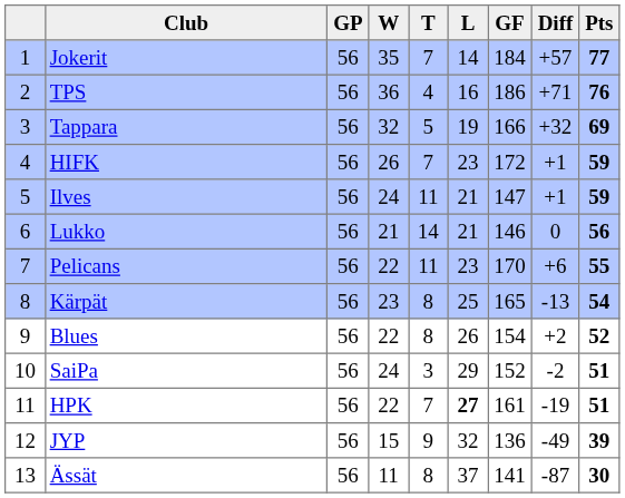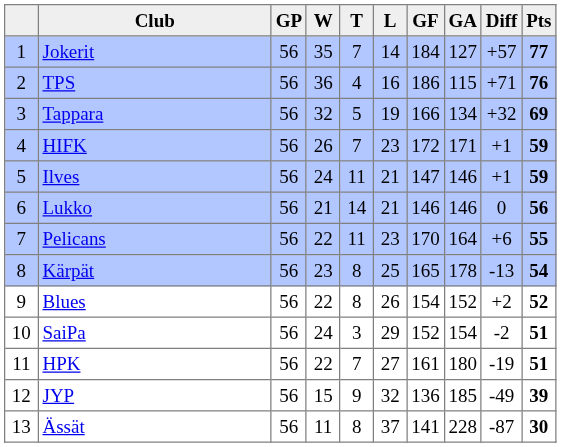 <table cellpadding="3" cellspacing="0" border="1" style="font-size: 95%; text-align: center; border: gray solid 1px; border-collapse: collapse;" width="50%">
 <tr bgcolor=#efefef>
 <th width="20"></th>
 <th width="185">Club</th>
 <th width="20">GP</th>
 <th width="20">W</th>
 <th width="20">T</th>
 <th width="20">L</th>
 <th width="20">GF</th>
+<th width="20">GA</th>
 <th width="20">Diff</th>
 <th width="20">Pts</th>
 </tr>
 <tr bgcolor="B2C6FF">
 <td>1</td>
 <td align="left"><a href='#'>Jokerit</a></td>
 <td>56</td>
 <td>35</td>
 <td>7</td>
 <td>14</td>
 <td>184</td>
+<td>127</td>
 <td>+57</td>
 <td><strong>77</strong></td>
 </tr>
 <tr bgcolor="B2C6FF">
 <td>2</td>
 <td align="left"><a href='#'>TPS</a></td>
 <td>56</td>
 <td>36</td>
 <td>4</td>
 <td>16</td>
 <td>186</td>
+<td>115</td>
 <td>+71</td>
 <td><strong>76</strong></td>
 </tr>
 <tr bgcolor="B2C6FF">
 <td>3</td>
 <td align="left"><a href='#'>Tappara</a></td>
 <td>56</td>
 <td>32</td>
 <td>5</td>
 <td>19</td>
 <td>166</td>
+<td>134</td>
 <td>+32</td>
 <td><strong>69</strong></td>
 </tr>
 <tr bgcolor="B2C6FF">
 <td>4</td>
 <td align="left"><a href='#'>HIFK</a></td>
 <td>56</td>
 <td>26</td>
 <td>7</td>
 <td>23</td>
 <td>172</td>
+<td>171</td>
 <td>+1</td>
 <td><strong>59</strong></td>
 </tr>
 <tr bgcolor="B2C6FF">
 <td>5</td>
 <td align="left"><a href='#'>Ilves</a></td>
 <td>56</td>
 <td>24</td>
 <td>11</td>
 <td>21</td>
 <td>147</td>
+<td>146</td>
 <td>+1</td>
 <td><strong>59</strong></td>
 </tr>
 <tr bgcolor="B2C6FF">
 <td>6</td>
 <td align="left"><a href='#'>Lukko</a></td>
 <td>56</td>
 <td>21</td>
 <td>14</td>
 <td>21</td>
+<td>146</td>
 <td>146</td>
 <td>0</td>
 <td><strong>56</strong></td>
 </tr>
 <tr bgcolor="B2C6FF">
 <td>7</td>
 <td align="left"><a href='#'>Pelicans</a></td>
 <td>56</td>
 <td>22</td>
 <td>11</td>
 <td>23</td>
 <td>170</td>
+<td>164</td>
 <td>+6</td>
 <td><strong>55</strong></td>
 </tr>
 <tr bgcolor="B2C6FF">
 <td>8</td>
 <td align="left"><a href='#'>Kärpät</a></td>
 <td>56</td>
 <td>23</td>
 <td>8</td>
 <td>25</td>
 <td>165</td>
+<td>178</td>
 <td>-13</td>
 <td><strong>54</strong></td>
 </tr>
 <tr>
 <td>9</td>
 <td align="left"><a href='#'>Blues</a></td>
 <td>56</td>
 <td>22</td>
 <td>8</td>
 <td>26</td>
 <td>154</td>
+<td>152</td>
 <td>+2</td>
 <td><strong>52</strong></td>
 </tr>
 <tr>
 <td>10</td>
 <td align="left"><a href='#'>SaiPa</a></td>
 <td>56</td>
 <td>24</td>
 <td>3</td>
 <td>29</td>
 <td>152</td>
+<td>154</td>
 <td>-2</td>
 <td><strong>51</strong></td>
 </tr>
 <tr>
 <td>11</td>
 <td align="left"><a href='#'>HPK</a></td>
 <td>56</td>
 <td>22</td>
 <td>7</td>
-<td><strong>27</strong></td>
+<td>27</td>
 <td>161</td>
+<td>180</td>
 <td>-19</td>
 <td><strong>51</strong></td>
 </tr>
 <tr>
 <td>12</td>
 <td align="left"><a href='#'>JYP</a></td>
 <td>56</td>
 <td>15</td>
 <td>9</td>
 <td>32</td>
 <td>136</td>
+<td>185</td>
 <td>-49</td>
 <td><strong>39</strong></td>
 </tr>
 <tr>
 <td>13</td>
 <td align="left"><a href='#'>Ässät</a></td>
 <td>56</td>
 <td>11</td>
 <td>8</td>
 <td>37</td>
 <td>141</td>
+<td>228</td>
 <td>-87</td>
 <td><strong>30</strong></td>
 </tr>
 </table>
